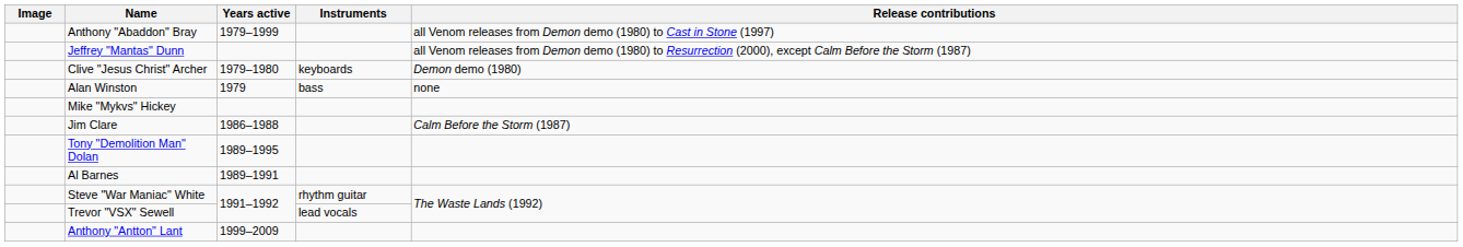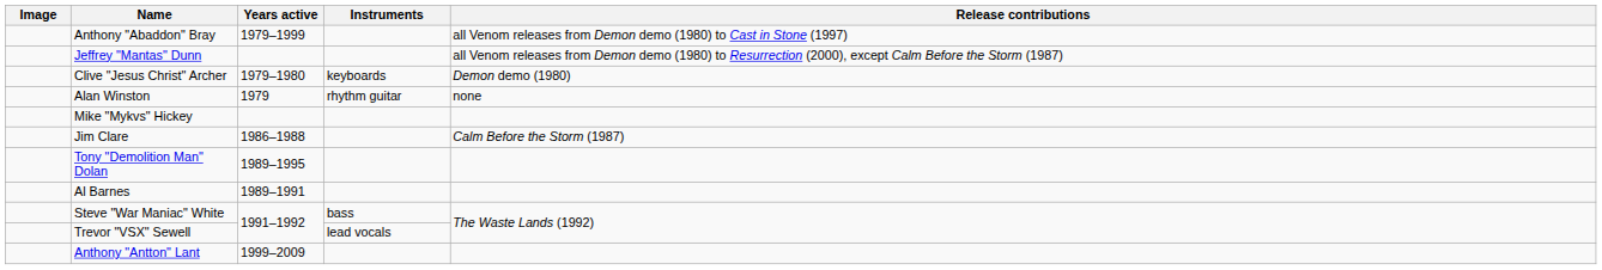 <table class="wikitable" border="1" width=100%>
 <tr>
 <th width="75">Image</th>
 <th width="200">Name</th>
 <th width="100">Years active</th>
 <th width="150">Instruments</th>
 <th>Release contributions</th>
 </tr>
 <tr>
 <td></td>
 <td>Anthony "Abaddon" Bray</td>
 <td>1979–1999</td>
 <td></td>
 <td>all Venom releases from <em>Demon</em> demo (1980) to <em><a href='#'>Cast in Stone</a></em> (1997)</td>
 </tr>
 <tr>
 <td></td>
 <td><a href='#'>Jeffrey "Mantas" Dunn</a></td>
 <td></td>
 <td></td>
 <td>all Venom releases from <em>Demon</em> demo (1980) to <em><a href='#'>Resurrection</a></em> (2000), except <em>Calm Before the Storm</em> (1987)</td>
 </tr>
 <tr>
 <td></td>
 <td>Clive "Jesus Christ" Archer</td>
 <td>1979–1980</td>
 <td>keyboards</td>
 <td><em>Demon</em> demo (1980)</td>
 </tr>
 <tr>
 <td></td>
 <td>Alan Winston</td>
 <td>1979</td>
-<td>bass</td>
+<td>rhythm guitar</td>
 <td>none</td>
 </tr>
 <tr>
 <td></td>
 <td>Mike "Mykvs" Hickey</td>
 <td></td>
 <td></td>
 <td></td>
 </tr>
 <tr>
 <td></td>
 <td>Jim Clare</td>
 <td>1986–1988</td>
 <td></td>
 <td><em>Calm Before the Storm</em> (1987)</td>
 </tr>
 <tr>
 <td></td>
 <td><a href='#'>Tony "Demolition Man" Dolan</a></td>
 <td>1989–1995</td>
 <td></td>
 <td></td>
 </tr>
 <tr>
 <td></td>
 <td>Al Barnes</td>
 <td>1989–1991</td>
 <td></td>
 <td></td>
 </tr>
 <tr>
 <td></td>
 <td>Steve "War Maniac" White</td>
 <td rowspan="2">1991–1992</td>
-<td>rhythm guitar</td>
+<td>bass</td>
 <td rowspan="2"><em>The Waste Lands</em> (1992)</td>
 </tr>
 <tr>
 <td></td>
 <td>Trevor "VSX" Sewell</td>
 <td>lead vocals</td>
 </tr>
 <tr>
 <td></td>
 <td><a href='#'>Anthony "Antton" Lant</a></td>
 <td>1999–2009</td>
 <td></td>
 <td></td>
 </tr>
 </table>
